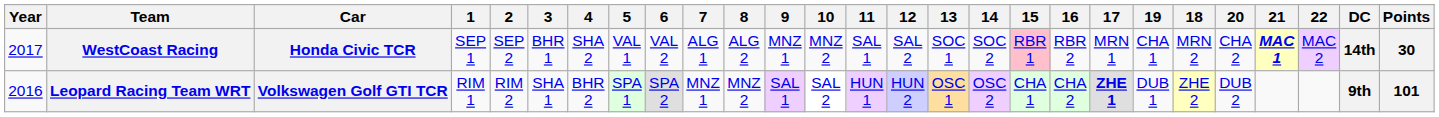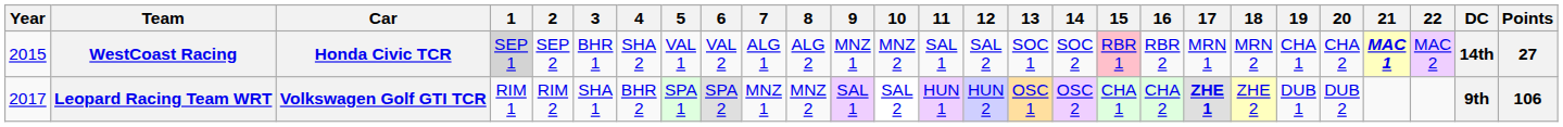 <table class="wikitable" style="text-align:center; font-size:85%">
 <tr>
 <th>Year</th>
 <th>Team</th>
 <th>Car</th>
 <th>1</th>
 <th>2</th>
 <th>3</th>
 <th>4</th>
 <th>5</th>
 <th>6</th>
 <th>7</th>
 <th>8</th>
 <th>9</th>
 <th>10</th>
 <th>11</th>
 <th>12</th>
 <th>13</th>
 <th>14</th>
 <th>15</th>
 <th>16</th>
 <th>17</th>
+<th>18</th>
 <th>19</th>
-<th>18</th>
 <th>20</th>
 <th>21</th>
 <th>22</th>
 <th>DC</th>
 <th>Points</th>
 </tr>
 <tr>
-<td><a href='#'>2017</a></td>
+<td><a href='#'>2015</a></td>
 <th nowrap><a href='#'>WestCoast Racing</a></th>
 <th nowrap><a href='#'>Honda Civic TCR</a></th>
-<td><a href='#'>SEP<br>1</a></td>
+<td style="background: lightgrey;"><a href='#'>SEP<br>1</a></td>
 <td><a href='#'>SEP<br>2</a></td>
 <td><a href='#'>BHR<br>1</a></td>
 <td><a href='#'>SHA<br>2</a></td>
 <td><a href='#'>VAL<br>1</a></td>
 <td><a href='#'>VAL<br>2</a></td>
 <td><a href='#'>ALG<br>1</a></td>
 <td><a href='#'>ALG<br>2</a></td>
 <td><a href='#'>MNZ<br>1</a></td>
 <td><a href='#'>MNZ<br>2</a></td>
 <td><a href='#'>SAL<br>1</a></td>
 <td><a href='#'>SAL<br>2</a></td>
 <td><a href='#'>SOC<br>1</a></td>
 <td><a href='#'>SOC<br>2</a></td>
 <td style="background: pink;"><a href='#'>RBR<br>1</a></td>
 <td><a href='#'>RBR<br>2</a></td>
 <td><a href='#'>MRN<br>1</a></td>
+<td><a href='#'>MRN<br>2</a></td>
 <td><a href='#'>CHA<br>1</a></td>
-<td><a href='#'>MRN<br>2</a></td>
 <td><a href='#'>CHA<br>2</a></td>
 <td style="background:#FFFFBF;"><strong><em><a href='#'>MAC<br>1</a></em></strong><br></td>
 <td style="background:#EFCFFF;"><a href='#'>MAC<br>2</a><br></td>
 <th>14th</th>
-<th>30</th>
+<th>27</th>
 </tr>
 <tr>
-<td><a href='#'>2016</a></td>
+<td><a href='#'>2017</a></td>
 <th nowrap><a href='#'>Leopard Racing Team WRT</a></th>
 <th nowrap><a href='#'>Volkswagen Golf GTI TCR</a></th>
 <td><a href='#'>RIM<br>1</a></td>
 <td><a href='#'>RIM<br>2</a></td>
 <td><a href='#'>SHA<br>1</a></td>
 <td><a href='#'>BHR<br>2</a></td>
 <td style="background:#DFFFDF;"><a href='#'>SPA<br>1</a><br></td>
 <td style="background:#DFDFDF;"><a href='#'>SPA<br>2</a><br></td>
 <td><a href='#'>MNZ<br>1</a></td>
 <td><a href='#'>MNZ<br>2</a></td>
 <td style="background:#EFCFFF;"><a href='#'>SAL<br>1</a><br></td>
 <td style="background:#FFFFFF;"><a href='#'>SAL<br>2</a><br></td>
 <td style="background:#EFCFFF;"><a href='#'>HUN<br>1</a><br></td>
 <td style="background:#CFCFFF;"><a href='#'>HUN<br>2</a><br></td>
 <td style="background:#FFDF9F;"><a href='#'>OSC<br>1</a><br></td>
 <td style="background:#EFCFFF;"><a href='#'>OSC<br>2</a><br></td>
 <td style="background:#DFFFDF;"><a href='#'>CHA<br>1</a><br></td>
 <td style="background:#DFFFDF;"><a href='#'>CHA<br>2</a><br></td>
 <td style="background:#DFDFDF;"><strong><a href='#'>ZHE<br>1</a></strong><br></td>
+<td style="background:#FFFFBF;"><a href='#'>ZHE<br>2</a><br></td>
 <td><a href='#'>DUB<br>1</a></td>
-<td style="background:#FFFFBF;"><a href='#'>ZHE<br>2</a><br></td>
 <td><a href='#'>DUB<br>2</a></td>
 <td></td>
 <td></td>
 <th>9th</th>
-<th>101</th>
+<th>106</th>
 </tr>
 </table>
